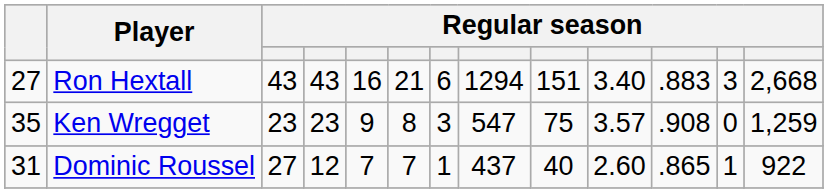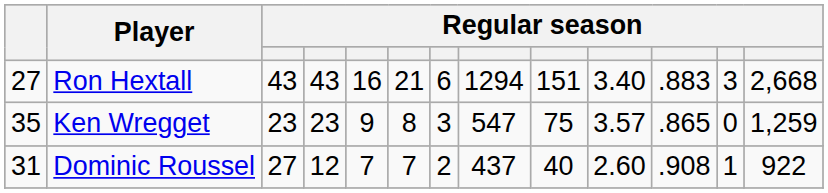 <table class="wikitable plainrowheaders" style="text-align:center;">
 <tr>
 <th scope="col" rowspan="2"></th>
 <th scope="col" rowspan="2">Player</th>
 <th scope=colgroup colspan=11>Regular season</th>
 </tr>
 <tr>
 <th scope="col"></th>
 <th scope="col"></th>
 <th scope="col"></th>
 <th scope="col"></th>
 <th scope="col"></th>
 <th scope="col"></th>
 <th scope="col"></th>
 <th scope="col"></th>
 <th scope="col"></th>
 <th scope="col"></th>
 <th scope="col"></th>
 </tr>
 <tr>
 <td scope="row">27</td>
 <td align="left"><a href='#'>Ron Hextall</a></td>
 <td>43</td>
 <td>43</td>
 <td>16</td>
 <td>21</td>
 <td>6</td>
 <td>1294</td>
 <td>151</td>
 <td>3.40</td>
 <td>.883</td>
 <td>3</td>
 <td>2,668</td>
 </tr>
 <tr>
 <td scope="row">35</td>
 <td align="left"><a href='#'>Ken Wregget</a></td>
 <td>23</td>
 <td>23</td>
 <td>9</td>
 <td>8</td>
 <td>3</td>
 <td>547</td>
 <td>75</td>
 <td>3.57</td>
-<td>.908</td>
+<td>.865</td>
 <td>0</td>
 <td>1,259</td>
 </tr>
 <tr>
 <td scope="row">31</td>
 <td align="left"><a href='#'>Dominic Roussel</a></td>
 <td>27</td>
 <td>12</td>
 <td>7</td>
 <td>7</td>
-<td>1</td>
+<td>2</td>
 <td>437</td>
 <td>40</td>
 <td>2.60</td>
-<td>.865</td>
+<td>.908</td>
 <td>1</td>
 <td>922</td>
 </tr>
 </table>
